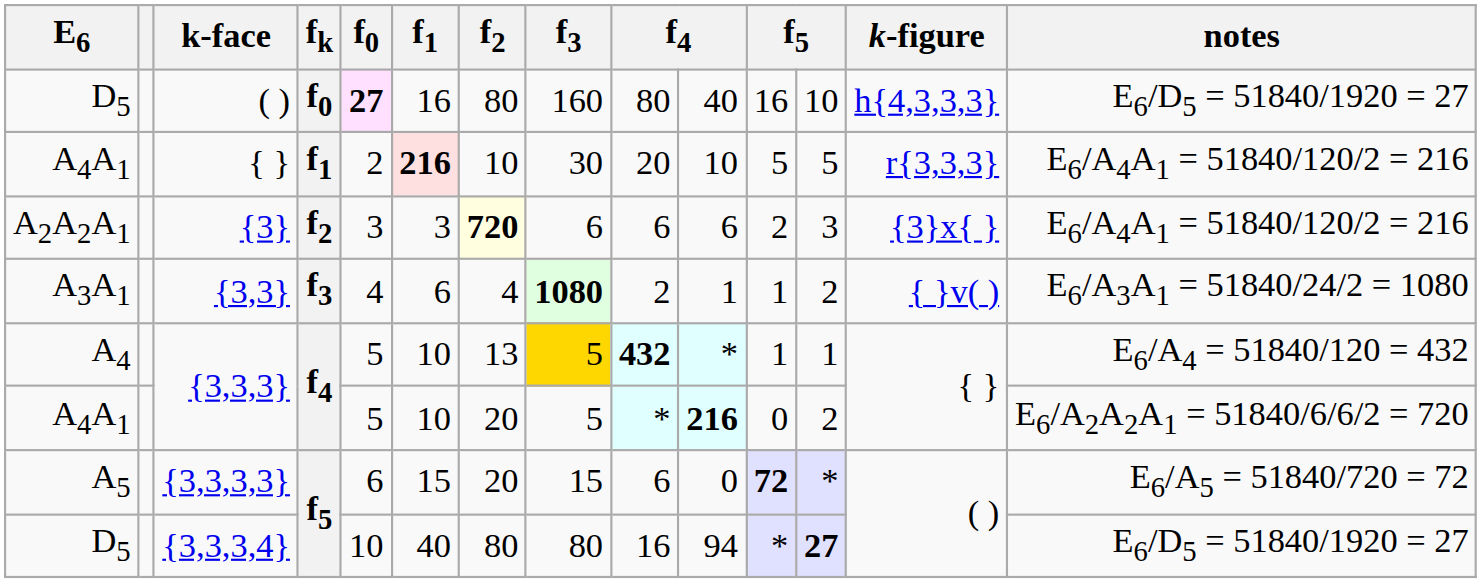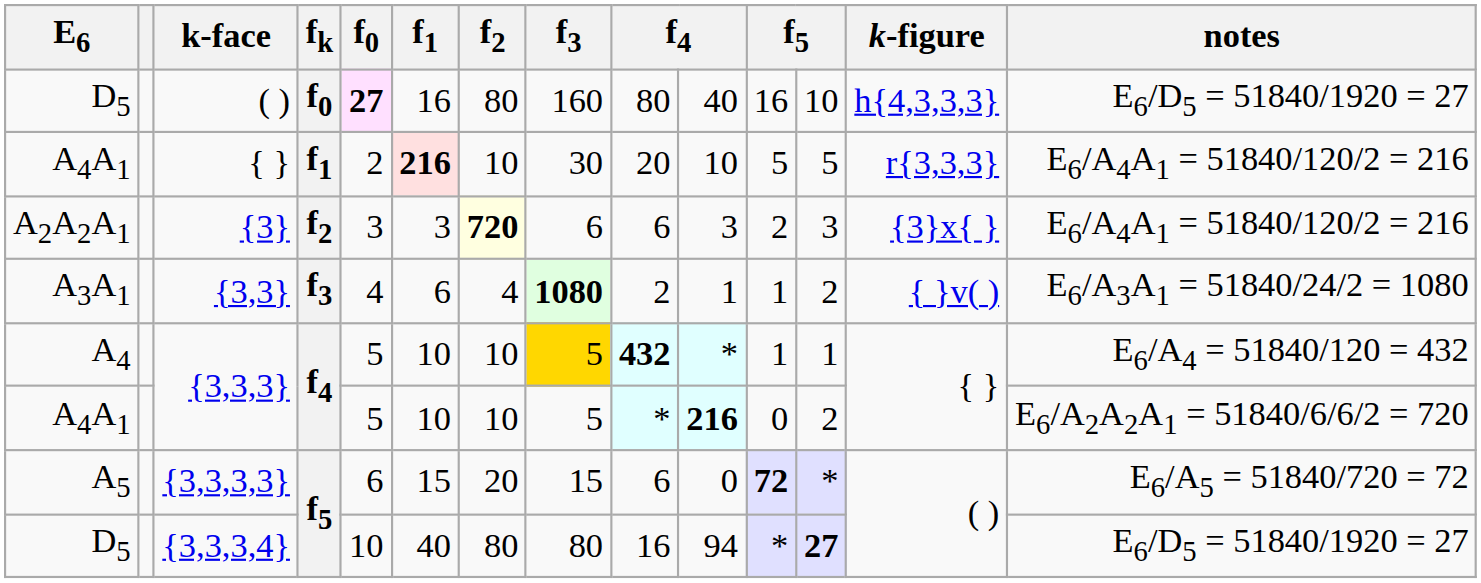 <table class=wikitable>
 <tr>
 <th>E<sub>6</sub></th>
 <th></th>
 <th>k-face</th>
 <th>f<sub>k</sub></th>
 <th>f<sub>0</sub></th>
 <th>f<sub>1</sub></th>
 <th>f<sub>2</sub></th>
 <th>f<sub>3</sub></th>
 <th colspan=2>f<sub>4</sub></th>
 <th colspan=2>f<sub>5</sub></th>
 <th><em>k</em>-figure</th>
 <th>notes</th>
 </tr>
 <tr align=right>
 <td>D<sub>5</sub></td>
 <td></td>
 <td>( )</td>
 <th>f<sub>0</sub></th>
 <td BGCOLOR="#ffe0ff"><strong>27</strong></td>
 <td>16</td>
 <td>80</td>
 <td>160</td>
 <td>80</td>
 <td>40</td>
 <td>16</td>
 <td>10</td>
 <td><a href='#'>h{4,3,3,3}</a></td>
 <td>E<sub>6</sub>/D<sub>5</sub> = 51840/1920 = 27</td>
 </tr>
 <tr align=right>
 <td>A<sub>4</sub>A<sub>1</sub></td>
 <td></td>
 <td>{ }</td>
 <th>f<sub>1</sub></th>
 <td>2</td>
 <td BGCOLOR="#ffe0e0"><strong>216</strong></td>
 <td>10</td>
 <td>30</td>
 <td>20</td>
 <td>10</td>
 <td>5</td>
 <td>5</td>
 <td><a href='#'>r{3,3,3}</a></td>
 <td>E<sub>6</sub>/A<sub>4</sub>A<sub>1</sub> = 51840/120/2 = 216</td>
 </tr>
 <tr align=right>
 <td>A<sub>2</sub>A<sub>2</sub>A<sub>1</sub></td>
 <td></td>
 <td><a href='#'>{3}</a></td>
 <th>f<sub>2</sub></th>
 <td>3</td>
 <td>3</td>
 <td BGCOLOR="#ffffe0"><strong>720</strong></td>
 <td>6</td>
 <td>6</td>
-<td>6</td>
+<td>3</td>
 <td>2</td>
 <td>3</td>
 <td><a href='#'>{3}x{ }</a></td>
 <td>E<sub>6</sub>/A<sub>4</sub>A<sub>1</sub> = 51840/120/2 = 216</td>
 </tr>
 <tr align=right>
 <td>A<sub>3</sub>A<sub>1</sub></td>
 <td></td>
 <td><a href='#'>{3,3}</a></td>
 <th>f<sub>3</sub></th>
 <td>4</td>
 <td>6</td>
 <td>4</td>
 <td BGCOLOR="#e0ffe0"><strong>1080</strong></td>
 <td>2</td>
 <td>1</td>
 <td>1</td>
 <td>2</td>
 <td><a href='#'>{ }v( )</a></td>
 <td>E<sub>6</sub>/A<sub>3</sub>A<sub>1</sub> = 51840/24/2 = 1080</td>
 </tr>
 <tr align=right>
 <td>A<sub>4</sub></td>
 <td></td>
 <td rowspan=2><a href='#'>{3,3,3}</a></td>
 <th rowspan=2>f<sub>4</sub></th>
 <td>5</td>
 <td>10</td>
-<td>13</td>
+<td>10</td>
 <td style="background: gold;">5</td>
 <td BGCOLOR="#e0ffff"><strong>432</strong></td>
 <td BGCOLOR="#e0ffff">*</td>
 <td>1</td>
 <td>1</td>
 <td rowspan=2>{ }</td>
 <td>E<sub>6</sub>/A<sub>4</sub> = 51840/120 = 432</td>
 </tr>
 <tr align=right>
 <td>A<sub>4</sub>A<sub>1</sub></td>
 <td></td>
 <td>5</td>
 <td>10</td>
-<td>20</td>
+<td>10</td>
 <td>5</td>
 <td BGCOLOR="#e0ffff">*</td>
 <td BGCOLOR="#e0ffff"><strong>216</strong></td>
 <td>0</td>
 <td>2</td>
 <td>E<sub>6</sub>/A<sub>2</sub>A<sub>2</sub>A<sub>1</sub> = 51840/6/6/2 = 720</td>
 </tr>
 <tr align=right>
 <td>A<sub>5</sub></td>
 <td></td>
 <td><a href='#'>{3,3,3,3}</a></td>
 <th rowspan=2>f<sub>5</sub></th>
 <td>6</td>
 <td>15</td>
 <td>20</td>
 <td>15</td>
 <td>6</td>
 <td>0</td>
 <td BGCOLOR="#e0e0ff"><strong>72</strong></td>
 <td BGCOLOR="#e0e0ff">*</td>
 <td rowspan=2>( )</td>
 <td>E<sub>6</sub>/A<sub>5</sub> = 51840/720 = 72</td>
 </tr>
 <tr align=right>
 <td>D<sub>5</sub></td>
 <td></td>
 <td><a href='#'>{3,3,3,4}</a></td>
 <td>10</td>
 <td>40</td>
 <td>80</td>
 <td>80</td>
 <td>16</td>
 <td>94</td>
 <td BGCOLOR="#e0e0ff">*</td>
 <td BGCOLOR="#e0e0ff"><strong>27</strong></td>
 <td>E<sub>6</sub>/D<sub>5</sub> = 51840/1920 = 27</td>
 </tr>
 </table>
